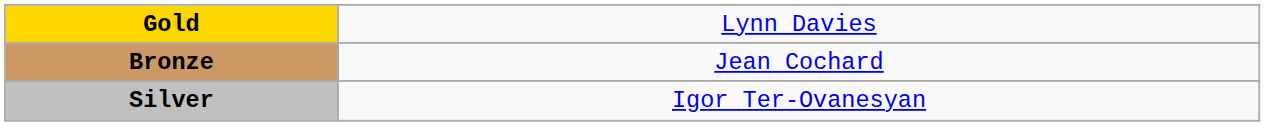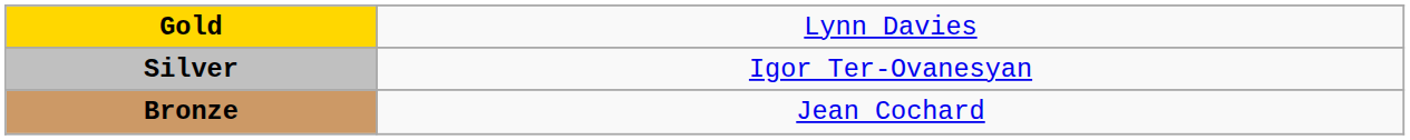 <table class="wikitable" style="text-align:center; " width="35%">
 <tr>
 <td bgcolor="gold"><strong>Gold</strong></td>
 <td><a href='#'>Lynn Davies</a><br>  <small><em></em></small></td>
 </tr>
 <tr>
+<td bgcolor="silver"><strong>Silver</strong></td>
+<td><a href='#'>Igor Ter-Ovanesyan</a><br>  <small><em></em></small></td>
+</tr>
+<tr>
 <td bgcolor="CC9966"><strong>Bronze</strong></td>
 <td><a href='#'>Jean Cochard</a><br>  <small><em></em></small></td>
 </tr>
-<tr>
-<td bgcolor="silver"><strong>Silver</strong></td>
-<td><a href='#'>Igor Ter-Ovanesyan</a><br>  <small><em></em></small></td>
-</tr>
 </table>
